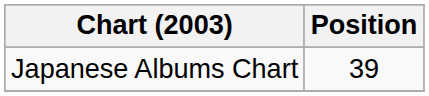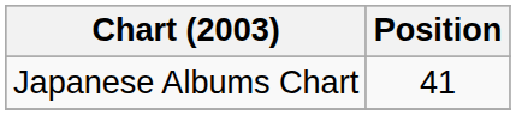 <table class="wikitable" style="text-align:center;">
 <tr>
 <th>Chart (2003)</th>
 <th>Position</th>
 </tr>
 <tr>
 <td align="left">Japanese Albums Chart</td>
-<td>39</td>
+<td>41</td>
 </tr>
 <tr>
 </tr>
 </table>
